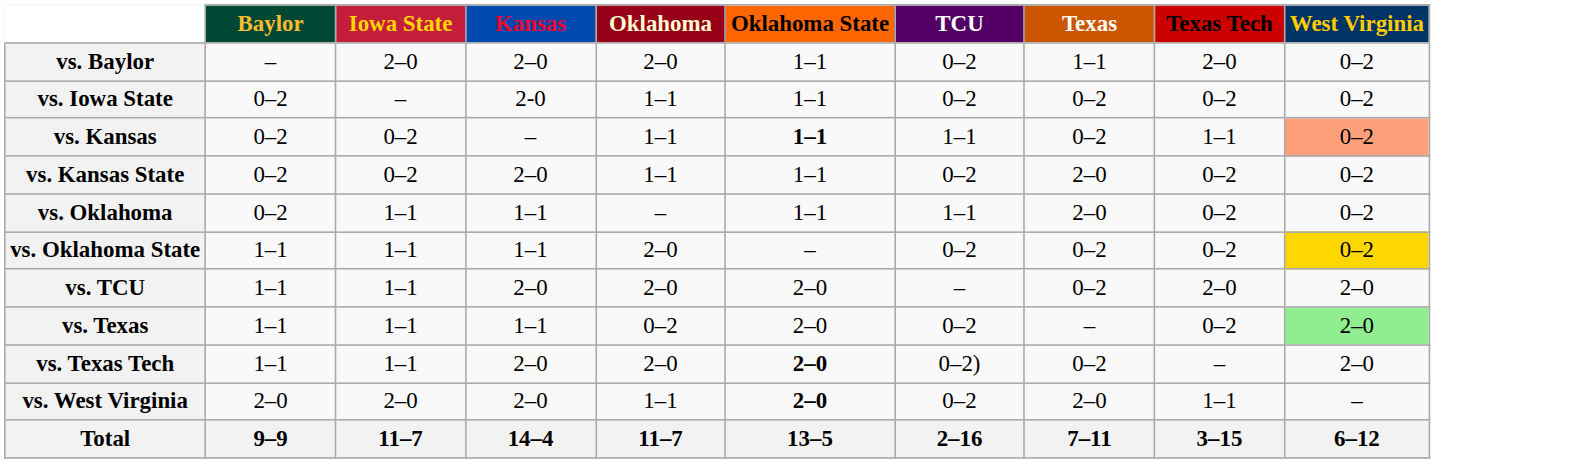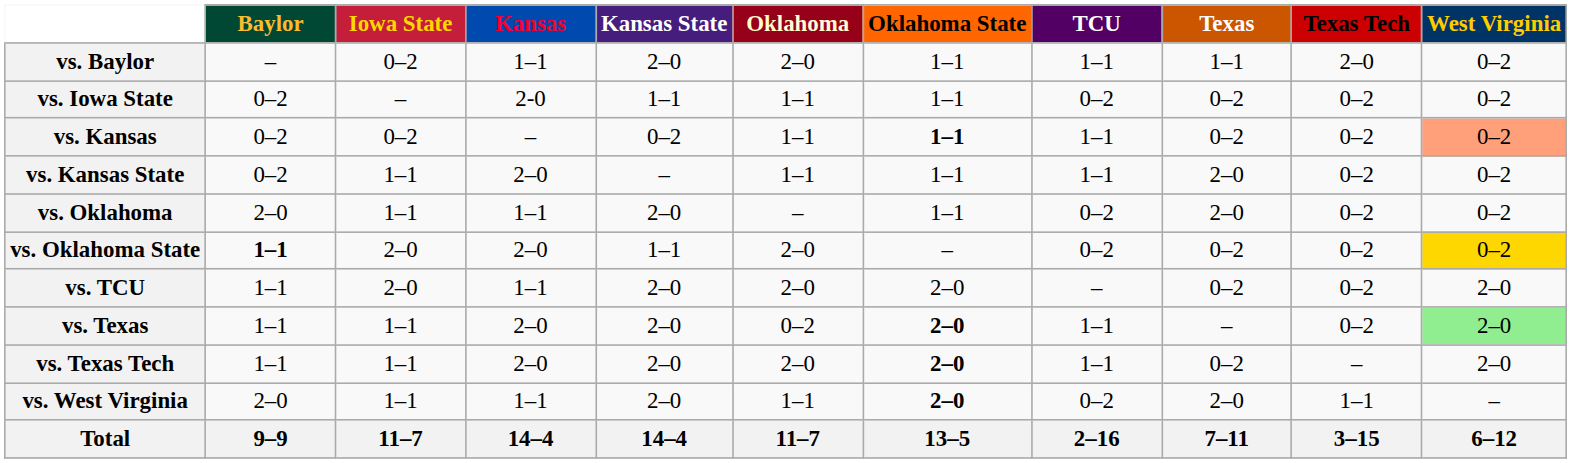 <table class="wikitable" style="white-space:nowrap;font-size:90%;">
 <tr>
 <th colspan=1 style="background:white; border-top-style:hidden; border-left-style:hidden;"   width=75> </th>
 <th style="background:#004834; color:#FDBB2F;"  width=75>Baylor</th>
 <th style="background:#C41E3A; color:#FFD700;"  width=75>Iowa State</th>
 <th style="background:#0049AF; color:#F20030;"  width=75>Kansas</th>
+<th style="background:#461D7C; color:#FFFFFF;"  width=75>Kansas State</th>
 <th style="background:#960018; color:#FFFDD0;"  width=75>Oklahoma</th>
 <th style="background:#FF6600; color:#000000;"  width=75>Oklahoma State</th>
 <th style="background:#520063; color:#FFFFFF;"  width=75>TCU</th>
 <th style="background:#CC5500; color:#FFFFFF;"  width=75>Texas</th>
 <th style="background:#CC0000; color:#000000;"  width=75>Texas Tech</th>
 <th style="background:#003366; color:#FFCC00;"  width=75>West Virginia</th>
 </tr>
 <tr style="text-align:center;">
 <th>vs. Baylor</th>
 <td>–</td>
-<td>2–0</td>
+<td>0–2</td>
+<td>1–1</td>
 <td>2–0</td>
 <td>2–0</td>
 <td>1–1</td>
-<td>0–2</td>
+<td>1–1</td>
 <td>1–1</td>
 <td>2–0</td>
 <td>0–2</td>
 </tr>
 <tr style="text-align:center;">
 <th>vs. Iowa State</th>
 <td>0–2</td>
 <td>–</td>
 <td>2-0</td>
+<td>1–1</td>
 <td>1–1</td>
 <td>1–1</td>
 <td>0–2</td>
 <td>0–2</td>
 <td>0–2</td>
 <td>0–2</td>
 </tr>
 <tr style="text-align:center;">
 <th>vs. Kansas</th>
 <td>0–2</td>
 <td>0–2</td>
 <td>–</td>
+<td>0–2</td>
 <td>1–1</td>
 <td><strong>1–1</strong></td>
 <td>1–1</td>
 <td>0–2</td>
-<td>1–1</td>
+<td>0–2</td>
 <td style="background: lightsalmon;">0–2</td>
 </tr>
 <tr style="text-align:center;">
 <th>vs. Kansas State</th>
 <td>0–2</td>
+<td>1–1</td>
+<td>2–0</td>
+<td>–</td>
+<td>1–1</td>
+<td>1–1</td>
+<td>1–1</td>
+<td>2–0</td>
 <td>0–2</td>
+<td>0–2</td>
+</tr>
+<tr style="text-align:center;">
+<th>vs. Oklahoma</th>
 <td>2–0</td>
 <td>1–1</td>
+<td>1–1</td>
+<td>2–0</td>
+<td>–</td>
 <td>1–1</td>
 <td>0–2</td>
 <td>2–0</td>
 <td>0–2</td>
 <td>0–2</td>
 </tr>
 <tr style="text-align:center;">
-<th>vs. Oklahoma</th>
-<td>0–2</td>
-<td>1–1</td>
-<td>1–1</td>
-<td>–</td>
-<td>1–1</td>
-<td>1–1</td>
+<th>vs. Oklahoma State</th>
+<td><strong>1–1</strong></td>
 <td>2–0</td>
-<td>0–2</td>
-<td>0–2</td>
-</tr>
-<tr style="text-align:center;">
-<th>vs. Oklahoma State</th>
-<td>1–1</td>
-<td>1–1</td>
+<td>2–0</td>
 <td>1–1</td>
 <td>2–0</td>
 <td>–</td>
 <td>0–2</td>
 <td>0–2</td>
 <td>0–2</td>
 <td style="background: gold;">0–2</td>
 </tr>
 <tr style="text-align:center;">
 <th>vs. TCU</th>
 <td>1–1</td>
+<td>2–0</td>
 <td>1–1</td>
 <td>2–0</td>
 <td>2–0</td>
 <td>2–0</td>
 <td>–</td>
 <td>0–2</td>
-<td>2–0</td>
+<td>0–2</td>
 <td>2–0</td>
 </tr>
 <tr style="text-align:center;">
 <th>vs. Texas</th>
 <td>1–1</td>
 <td>1–1</td>
-<td>1–1</td>
-<td>0–2</td>
+<td>2–0</td>
 <td>2–0</td>
 <td>0–2</td>
+<td><strong>2–0</strong></td>
+<td>1–1</td>
 <td>–</td>
 <td>0–2</td>
 <td style="background: lightgreen;">2–0</td>
 </tr>
 <tr style="text-align:center;">
 <th>vs. Texas Tech</th>
 <td>1–1</td>
 <td>1–1</td>
 <td>2–0</td>
 <td>2–0</td>
+<td>2–0</td>
 <td><strong>2–0</strong></td>
-<td>0–2)</td>
+<td>1–1</td>
 <td>0–2</td>
 <td>–</td>
 <td>2–0</td>
 </tr>
 <tr style="text-align:center;">
 <th>vs. West Virginia</th>
 <td>2–0</td>
-<td>2–0</td>
+<td>1–1</td>
+<td>1–1</td>
 <td>2–0</td>
 <td>1–1</td>
 <td><strong>2–0</strong></td>
 <td>0–2</td>
 <td>2–0</td>
 <td>1–1</td>
 <td>–<br></td>
 </tr>
 <tr style="text-align:center;">
 <th>Total</th>
 <th>9–9</th>
 <th>11–7</th>
 <th>14–4</th>
+<th>14–4</th>
 <th>11–7</th>
 <th>13–5</th>
 <th>2–16</th>
 <th>7–11</th>
 <th>3–15</th>
 <th>6–12</th>
 </tr>
 </table>
